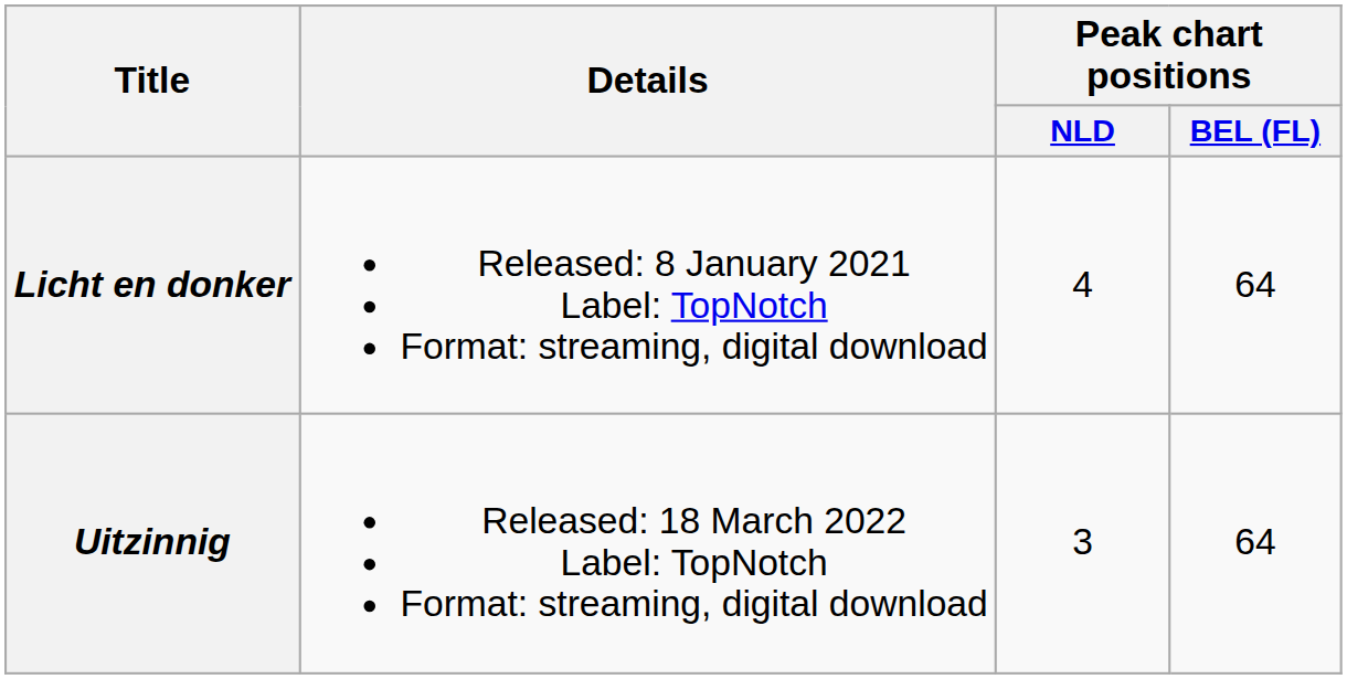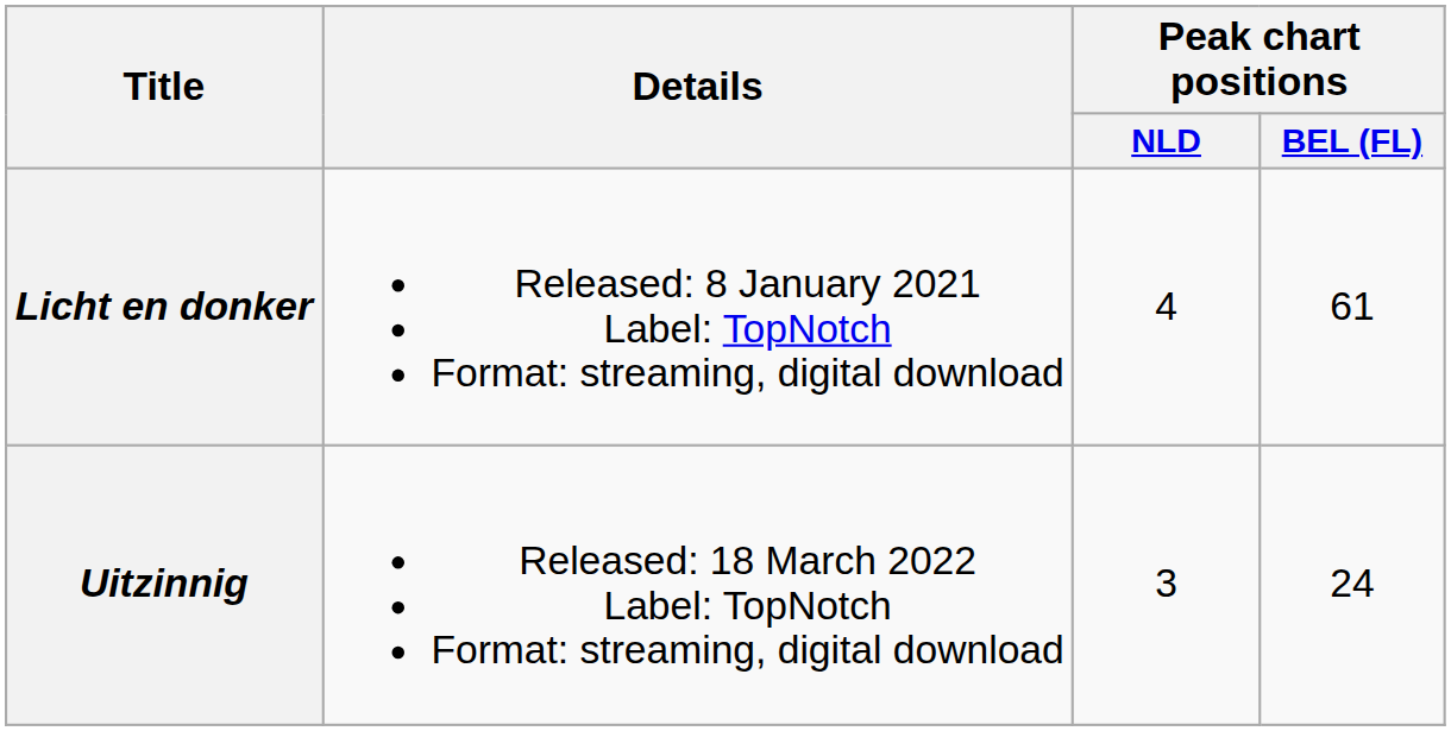 <table class="wikitable plainrowheaders" style="text-align:center;">
 <tr>
 <th scope="col" rowspan="2">Title</th>
 <th scope="col" rowspan="2">Details</th>
 <th scope="col" colspan="2">Peak chart positions</th>
 </tr>
 <tr>
 <th scope="col" style="width:5em;font-size:85%;"><a href='#'>NLD</a><br></th>
 <th scope="col" style="width:5em;font-size:85%;"><a href='#'>BEL (FL)</a><br></th>
 </tr>
 <tr>
 <th scope="row"><em>Licht en donker</em></th>
 <td><br><ul><li>Released: 8 January 2021</li><li>Label: <a href='#'>TopNotch</a></li><li>Format: streaming, digital download</li></ul></td>
 <td>4</td>
-<td>64</td>
+<td>61</td>
 </tr>
 <tr>
 <th scope="row"><em>Uitzinnig</em></th>
 <td><br><ul><li>Released: 18 March 2022</li><li>Label: TopNotch</li><li>Format: streaming, digital download</li></ul></td>
 <td>3</td>
-<td>64</td>
+<td>24</td>
 </tr>
 </table>
